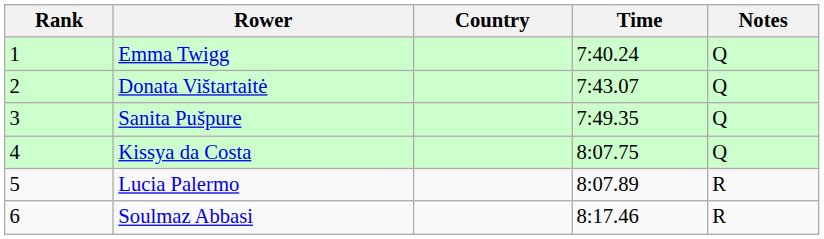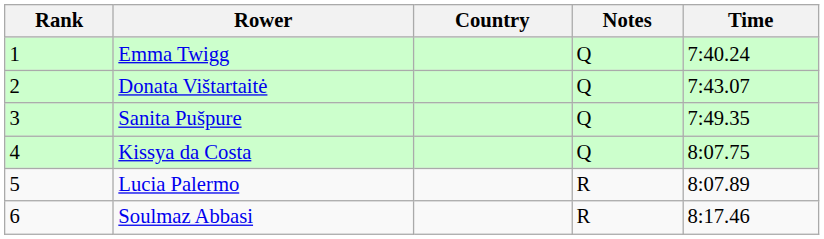 <table class="wikitable sortable" width=50%>
 <tr>
 <th>Rank</th>
 <th>Rower</th>
 <th>Country</th>
+<th>Notes</th>
 <th>Time</th>
-<th>Notes</th>
 </tr>
 <tr bgcolor=ccffcc>
 <td>1</td>
 <td><a href='#'>Emma Twigg</a></td>
 <td></td>
+<td>Q</td>
 <td>7:40.24</td>
-<td>Q</td>
 </tr>
 <tr bgcolor=ccffcc>
 <td>2</td>
 <td><a href='#'>Donata Vištartaitė</a></td>
 <td></td>
+<td>Q</td>
 <td>7:43.07</td>
-<td>Q</td>
 </tr>
 <tr bgcolor=ccffcc>
 <td>3</td>
 <td><a href='#'>Sanita Pušpure</a></td>
 <td></td>
+<td>Q</td>
 <td>7:49.35</td>
-<td>Q</td>
 </tr>
 <tr bgcolor=ccffcc>
 <td>4</td>
 <td><a href='#'>Kissya da Costa</a></td>
 <td></td>
+<td>Q</td>
 <td>8:07.75</td>
-<td>Q</td>
 </tr>
 <tr>
 <td>5</td>
 <td><a href='#'>Lucia Palermo</a></td>
 <td></td>
+<td>R</td>
 <td>8:07.89</td>
-<td>R</td>
 </tr>
 <tr>
 <td>6</td>
 <td><a href='#'>Soulmaz Abbasi</a></td>
 <td></td>
+<td>R</td>
 <td>8:17.46</td>
-<td>R</td>
 </tr>
 </table>
